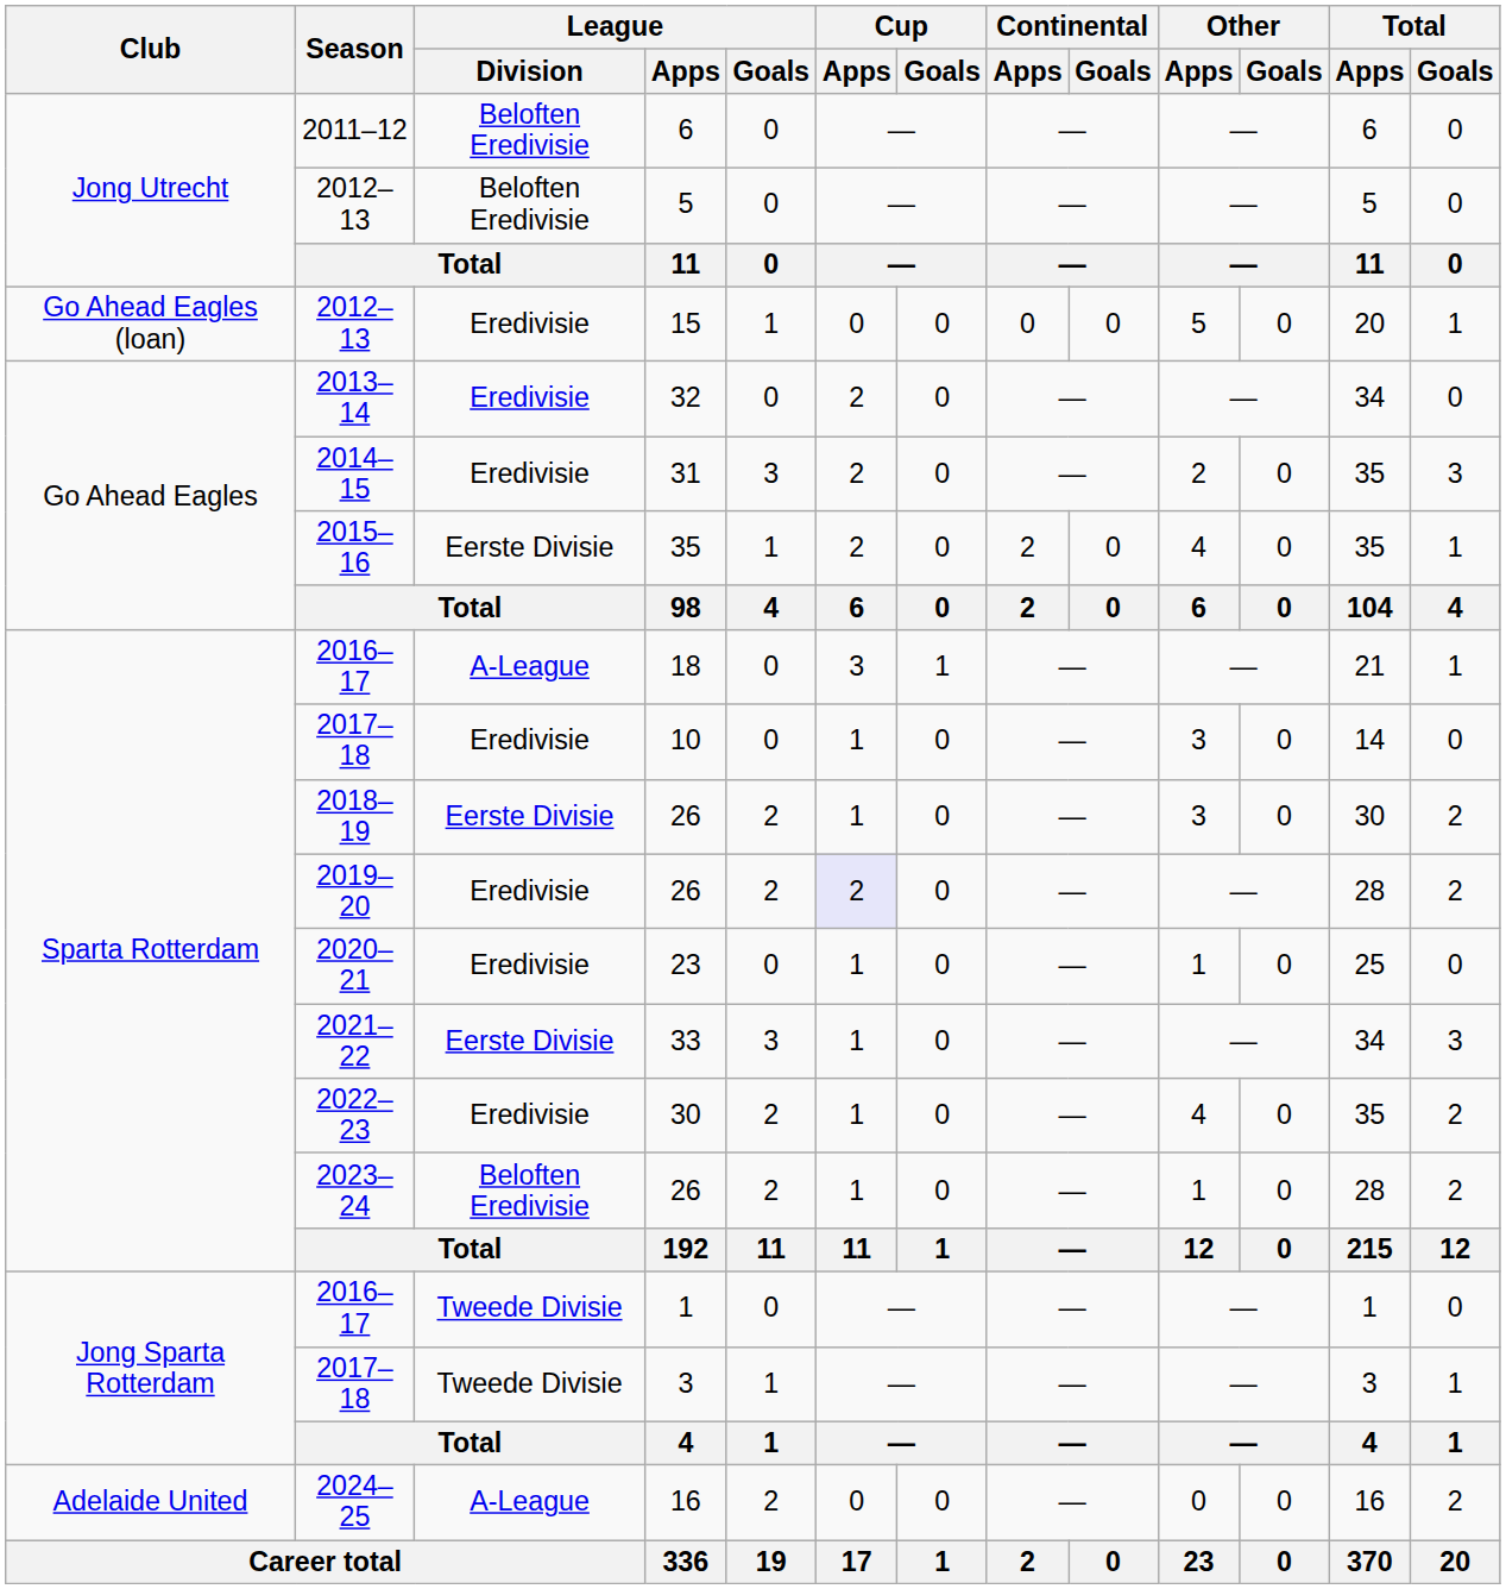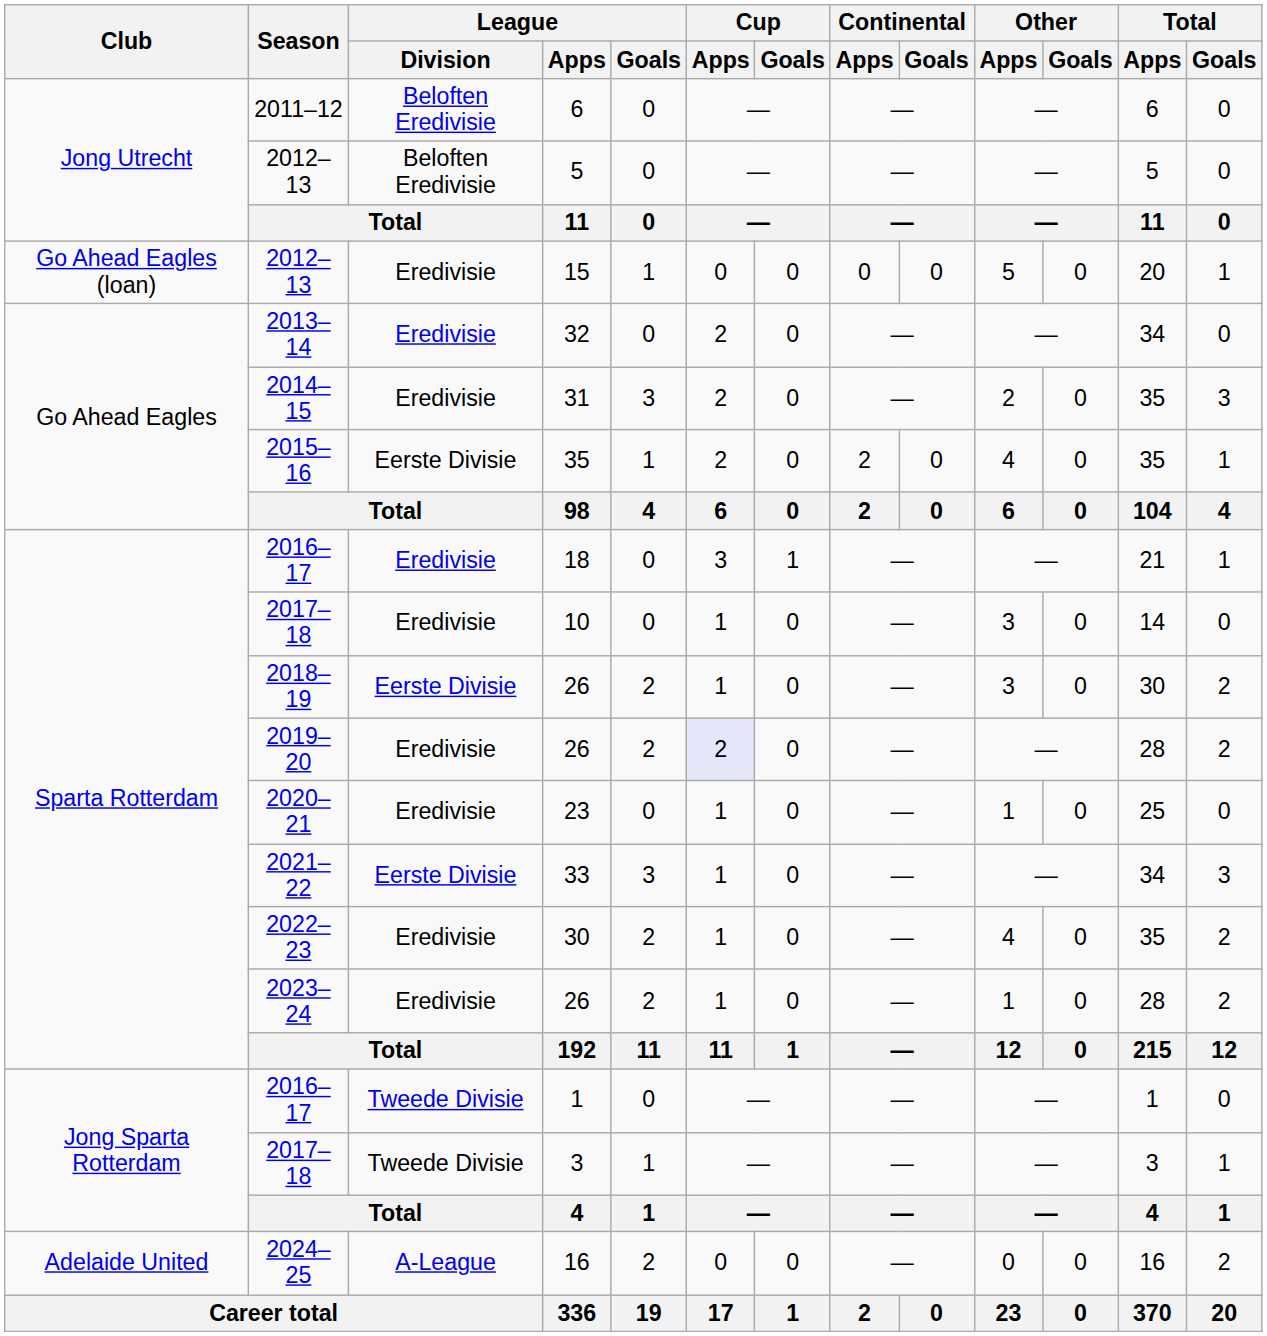 <table class="wikitable" style="text-align: center">
 <tr>
 <th rowspan="2">Club</th>
 <th rowspan="2">Season</th>
 <th colspan="3">League</th>
 <th colspan="2">Cup</th>
 <th colspan="2">Continental</th>
 <th colspan="2">Other</th>
 <th colspan="2">Total</th>
 </tr>
 <tr>
 <th>Division</th>
 <th>Apps</th>
 <th>Goals</th>
 <th>Apps</th>
 <th>Goals</th>
 <th>Apps</th>
 <th>Goals</th>
 <th>Apps</th>
 <th>Goals</th>
 <th>Apps</th>
 <th>Goals</th>
 </tr>
 <tr>
 <td rowspan="3"><a href='#'>Jong Utrecht</a></td>
 <td>2011–12</td>
 <td><a href='#'>Beloften Eredivisie</a></td>
 <td>6</td>
 <td>0</td>
 <td colspan="2">—</td>
 <td colspan="2">—</td>
 <td colspan="2">—</td>
 <td>6</td>
 <td>0</td>
 </tr>
 <tr>
 <td>2012–13</td>
 <td>Beloften Eredivisie</td>
 <td>5</td>
 <td>0</td>
 <td colspan="2">—</td>
 <td colspan="2">—</td>
 <td colspan="2">—</td>
 <td>5</td>
 <td>0</td>
 </tr>
 <tr>
 <th colspan="2">Total</th>
 <th>11</th>
 <th>0</th>
 <th colspan="2">—</th>
 <th colspan="2">—</th>
 <th colspan="2">—</th>
 <th>11</th>
 <th>0</th>
 </tr>
 <tr>
 <td><a href='#'>Go Ahead Eagles</a> (loan)</td>
 <td><a href='#'>2012–13</a></td>
 <td>Eredivisie</td>
 <td>15</td>
 <td>1</td>
 <td>0</td>
 <td>0</td>
 <td>0</td>
 <td>0</td>
 <td>5</td>
 <td>0</td>
 <td>20</td>
 <td>1</td>
 </tr>
 <tr>
 <td rowspan="4">Go Ahead Eagles</td>
 <td><a href='#'>2013–14</a></td>
 <td><a href='#'>Eredivisie</a></td>
 <td>32</td>
 <td>0</td>
 <td>2</td>
 <td>0</td>
 <td colspan="2">—</td>
 <td colspan="2">—</td>
 <td>34</td>
 <td>0</td>
 </tr>
 <tr>
 <td><a href='#'>2014–15</a></td>
 <td>Eredivisie</td>
 <td>31</td>
 <td>3</td>
 <td>2</td>
 <td>0</td>
 <td colspan="2">—</td>
 <td>2</td>
 <td>0</td>
 <td>35</td>
 <td>3</td>
 </tr>
 <tr>
 <td><a href='#'>2015–16</a></td>
 <td>Eerste Divisie</td>
 <td>35</td>
 <td>1</td>
 <td>2</td>
 <td>0</td>
 <td>2</td>
 <td>0</td>
 <td>4</td>
 <td>0</td>
 <td>35</td>
 <td>1</td>
 </tr>
 <tr>
 <th colspan="2">Total</th>
 <th>98</th>
 <th>4</th>
 <th>6</th>
 <th>0</th>
 <th>2</th>
 <th>0</th>
 <th>6</th>
 <th>0</th>
 <th>104</th>
 <th>4</th>
 </tr>
 <tr>
 <td rowspan="9"><a href='#'>Sparta Rotterdam</a></td>
 <td><a href='#'>2016–17</a></td>
-<td><a href='#'>A-League</a></td>
+<td><a href='#'>Eredivisie</a></td>
 <td>18</td>
 <td>0</td>
 <td>3</td>
 <td>1</td>
 <td colspan="2">—</td>
 <td colspan="2">—</td>
 <td>21</td>
 <td>1</td>
 </tr>
 <tr>
 <td><a href='#'>2017–18</a></td>
 <td>Eredivisie</td>
 <td>10</td>
 <td>0</td>
 <td>1</td>
 <td>0</td>
 <td colspan="2">—</td>
 <td>3</td>
 <td>0</td>
 <td>14</td>
 <td>0</td>
 </tr>
 <tr>
 <td><a href='#'>2018–19</a></td>
 <td><a href='#'>Eerste Divisie</a></td>
 <td>26</td>
 <td>2</td>
 <td>1</td>
 <td>0</td>
 <td colspan="2">—</td>
 <td>3</td>
 <td>0</td>
 <td>30</td>
 <td>2</td>
 </tr>
 <tr>
 <td><a href='#'>2019–20</a></td>
 <td>Eredivisie</td>
 <td>26</td>
 <td>2</td>
 <td style="background: lavender;">2</td>
 <td>0</td>
 <td colspan="2">—</td>
 <td colspan="2">—</td>
 <td>28</td>
 <td>2</td>
 </tr>
 <tr>
 <td><a href='#'>2020–21</a></td>
 <td>Eredivisie</td>
 <td>23</td>
 <td>0</td>
 <td>1</td>
 <td>0</td>
 <td colspan="2">—</td>
 <td>1</td>
 <td>0</td>
 <td>25</td>
 <td>0</td>
 </tr>
 <tr>
 <td><a href='#'>2021–22</a></td>
 <td><a href='#'>Eerste Divisie</a></td>
 <td>33</td>
 <td>3</td>
 <td>1</td>
 <td>0</td>
 <td colspan="2">—</td>
 <td colspan="2">—</td>
 <td>34</td>
 <td>3</td>
 </tr>
 <tr>
 <td><a href='#'>2022–23</a></td>
 <td>Eredivisie</td>
 <td>30</td>
 <td>2</td>
 <td>1</td>
 <td>0</td>
 <td colspan="2">—</td>
 <td>4</td>
 <td>0</td>
 <td>35</td>
 <td>2</td>
 </tr>
 <tr>
 <td><a href='#'>2023–24</a></td>
-<td><a href='#'>Beloften Eredivisie</a></td>
+<td>Eredivisie</td>
 <td>26</td>
 <td>2</td>
 <td>1</td>
 <td>0</td>
 <td colspan="2">—</td>
 <td>1</td>
 <td>0</td>
 <td>28</td>
 <td>2</td>
 </tr>
 <tr>
 <th colspan="2">Total</th>
 <th>192</th>
 <th>11</th>
 <th>11</th>
 <th>1</th>
 <th colspan="2">—</th>
 <th>12</th>
 <th>0</th>
 <th>215</th>
 <th>12</th>
 </tr>
 <tr>
 <td rowspan="3"><a href='#'>Jong Sparta Rotterdam</a></td>
 <td><a href='#'>2016–17</a></td>
 <td><a href='#'>Tweede Divisie</a></td>
 <td>1</td>
 <td>0</td>
 <td colspan="2">—</td>
 <td colspan="2">—</td>
 <td colspan="2">—</td>
 <td>1</td>
 <td>0</td>
 </tr>
 <tr>
 <td><a href='#'>2017–18</a></td>
 <td>Tweede Divisie</td>
 <td>3</td>
 <td>1</td>
 <td colspan="2">—</td>
 <td colspan="2">—</td>
 <td colspan="2">—</td>
 <td>3</td>
 <td>1</td>
 </tr>
 <tr>
 <th colspan="2">Total</th>
 <th>4</th>
 <th>1</th>
 <th colspan="2">—</th>
 <th colspan="2">—</th>
 <th colspan="2">—</th>
 <th>4</th>
 <th>1</th>
 </tr>
 <tr>
 <td><a href='#'>Adelaide United</a></td>
 <td><a href='#'>2024–25</a></td>
 <td><a href='#'>A-League</a></td>
 <td>16</td>
 <td>2</td>
 <td>0</td>
 <td>0</td>
 <td colspan="2">—</td>
 <td>0</td>
 <td>0</td>
 <td>16</td>
 <td>2</td>
 </tr>
 <tr>
 <th colspan="3">Career total</th>
 <th>336</th>
 <th>19</th>
 <th>17</th>
 <th>1</th>
 <th>2</th>
 <th>0</th>
 <th>23</th>
 <th>0</th>
 <th>370</th>
 <th>20</th>
 </tr>
 </table>
